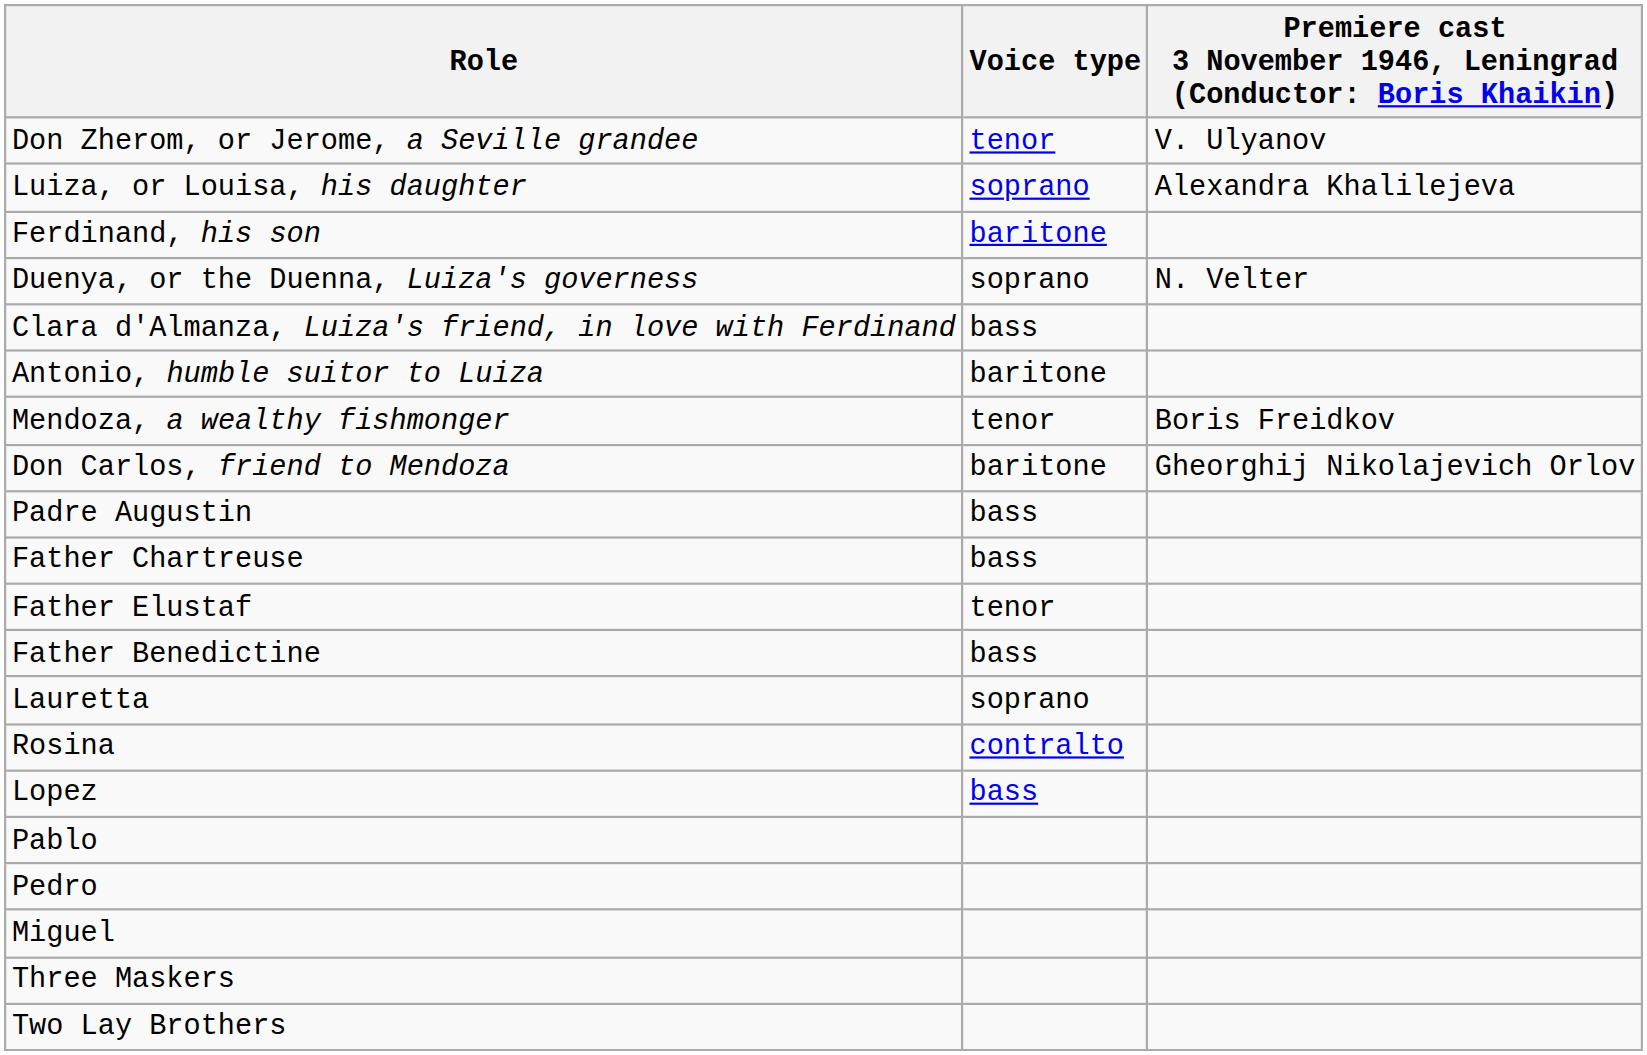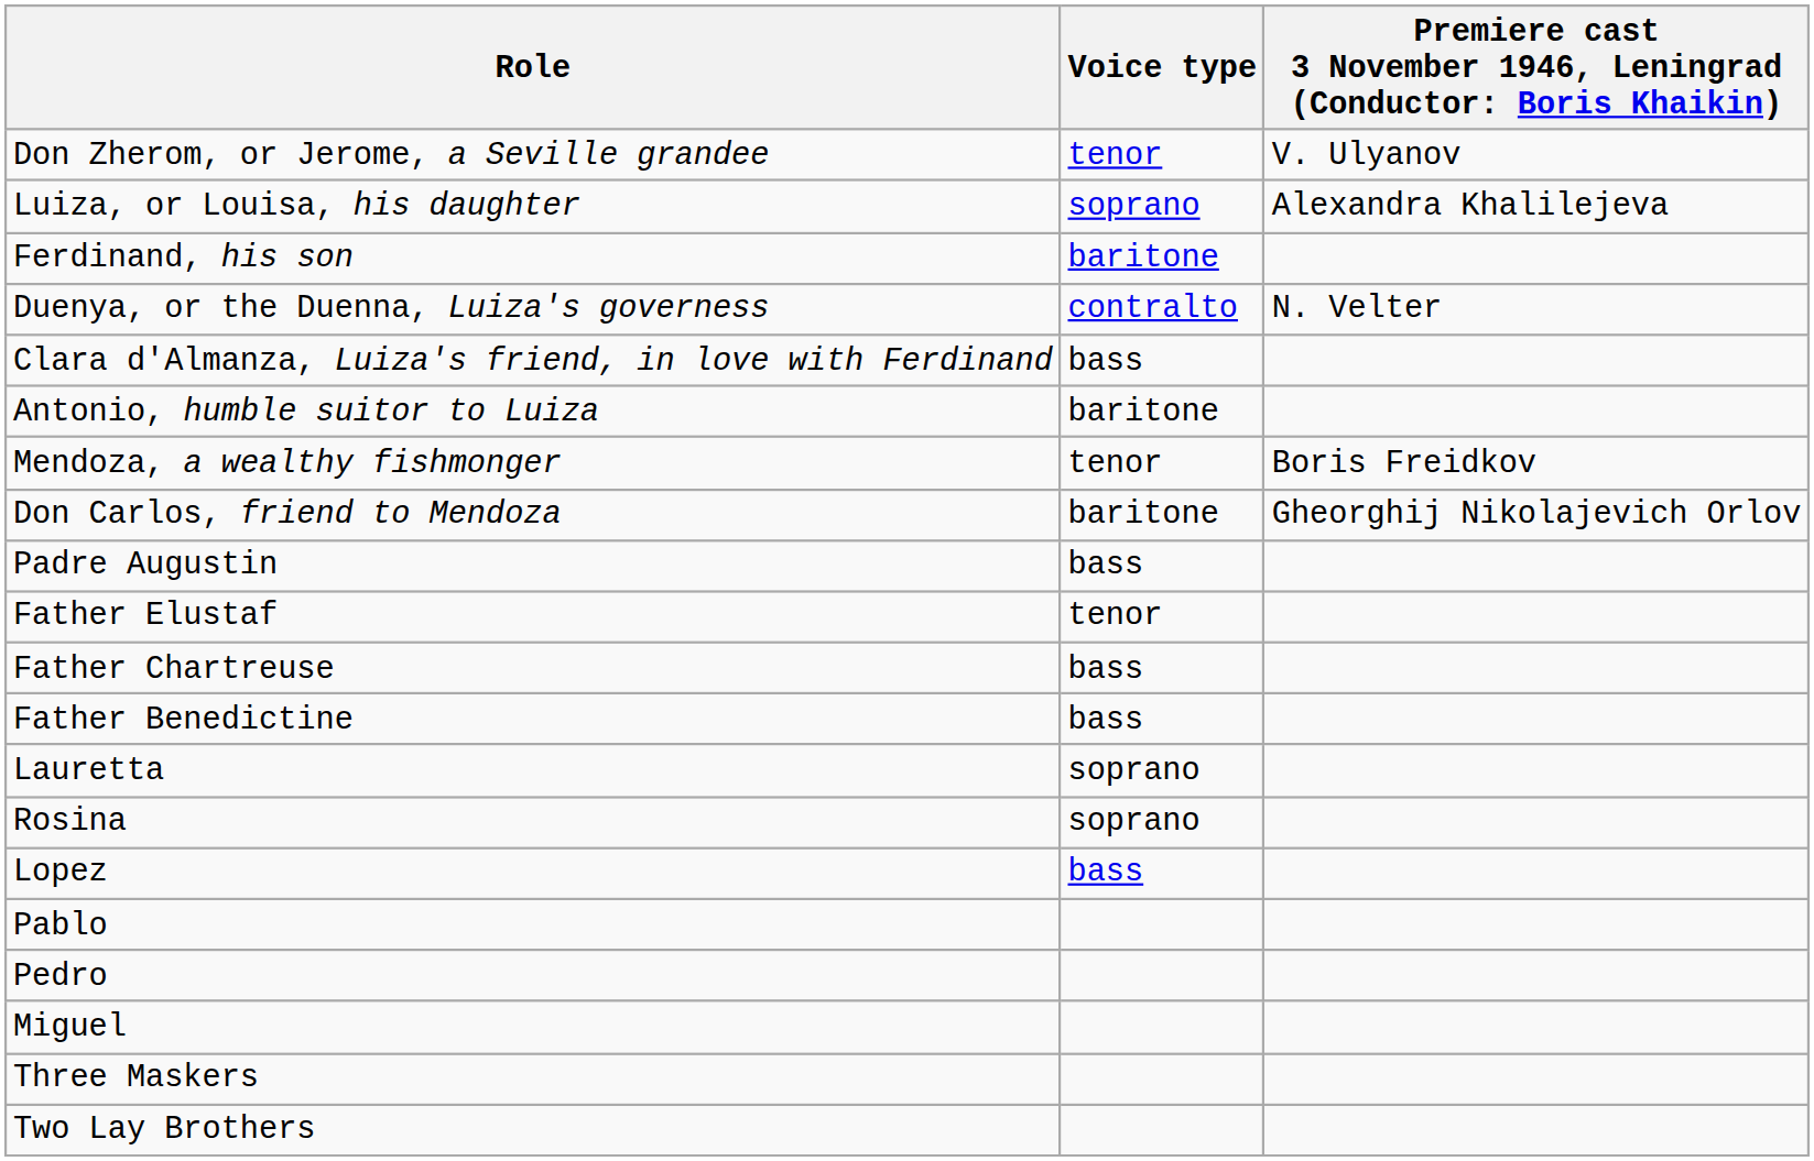 <table class="wikitable" border="1">
 <tr>
 <th>Role</th>
 <th>Voice type</th>
 <th>Premiere cast<br>3 November 1946, Leningrad<br>(Conductor: <a href='#'>Boris Khaikin</a>)</th>
 </tr>
 <tr>
 <td>Don Zherom, or Jerome, <em>a Seville grandee</em></td>
 <td><a href='#'>tenor</a></td>
 <td>V. Ulyanov</td>
 </tr>
 <tr>
 <td>Luiza, or Louisa, <em>his daughter</em></td>
 <td><a href='#'>soprano</a></td>
 <td>Alexandra Khalilejeva</td>
 </tr>
 <tr>
 <td>Ferdinand, <em>his son</em></td>
 <td><a href='#'>baritone</a></td>
 <td></td>
 </tr>
 <tr>
 <td>Duenya, or the Duenna, <em>Luiza's governess</em></td>
-<td>soprano</td>
+<td><a href='#'>contralto</a></td>
 <td>N. Velter</td>
 </tr>
 <tr>
 <td>Clara d'Almanza, <em>Luiza's friend, in love with Ferdinand</em></td>
 <td>bass</td>
 <td></td>
 </tr>
 <tr>
 <td>Antonio, <em>humble suitor to Luiza</em></td>
 <td>baritone</td>
 <td></td>
 </tr>
 <tr>
 <td>Mendoza, <em>a wealthy fishmonger</em></td>
 <td>tenor</td>
 <td>Boris Freidkov</td>
 </tr>
 <tr>
 <td>Don Carlos, <em>friend to Mendoza</em></td>
 <td>baritone</td>
 <td>Gheorghij Nikolajevich Orlov</td>
 </tr>
 <tr>
 <td>Padre Augustin</td>
 <td>bass</td>
 <td></td>
 </tr>
 <tr>
-<td>Father Chartreuse</td>
-<td>bass</td>
+<td>Father Elustaf</td>
+<td>tenor</td>
 <td></td>
 </tr>
 <tr>
-<td>Father Elustaf</td>
-<td>tenor</td>
+<td>Father Chartreuse</td>
+<td>bass</td>
 <td></td>
 </tr>
 <tr>
 <td>Father Benedictine</td>
 <td>bass</td>
 <td></td>
 </tr>
 <tr>
 <td>Lauretta</td>
 <td>soprano</td>
 <td></td>
 </tr>
 <tr>
 <td>Rosina</td>
-<td><a href='#'>contralto</a></td>
+<td>soprano</td>
 <td></td>
 </tr>
 <tr>
 <td>Lopez</td>
 <td><a href='#'>bass</a></td>
 <td></td>
 </tr>
 <tr>
 <td>Pablo</td>
 <td></td>
 <td></td>
 </tr>
 <tr>
 <td>Pedro</td>
 <td></td>
 <td></td>
 </tr>
 <tr>
 <td>Miguel</td>
 <td></td>
 <td></td>
 </tr>
 <tr>
 <td>Three Maskers</td>
 <td></td>
 <td></td>
 </tr>
 <tr>
 <td>Two Lay Brothers</td>
 <td></td>
 <td></td>
 </tr>
 <tr>
 </tr>
 </table>
